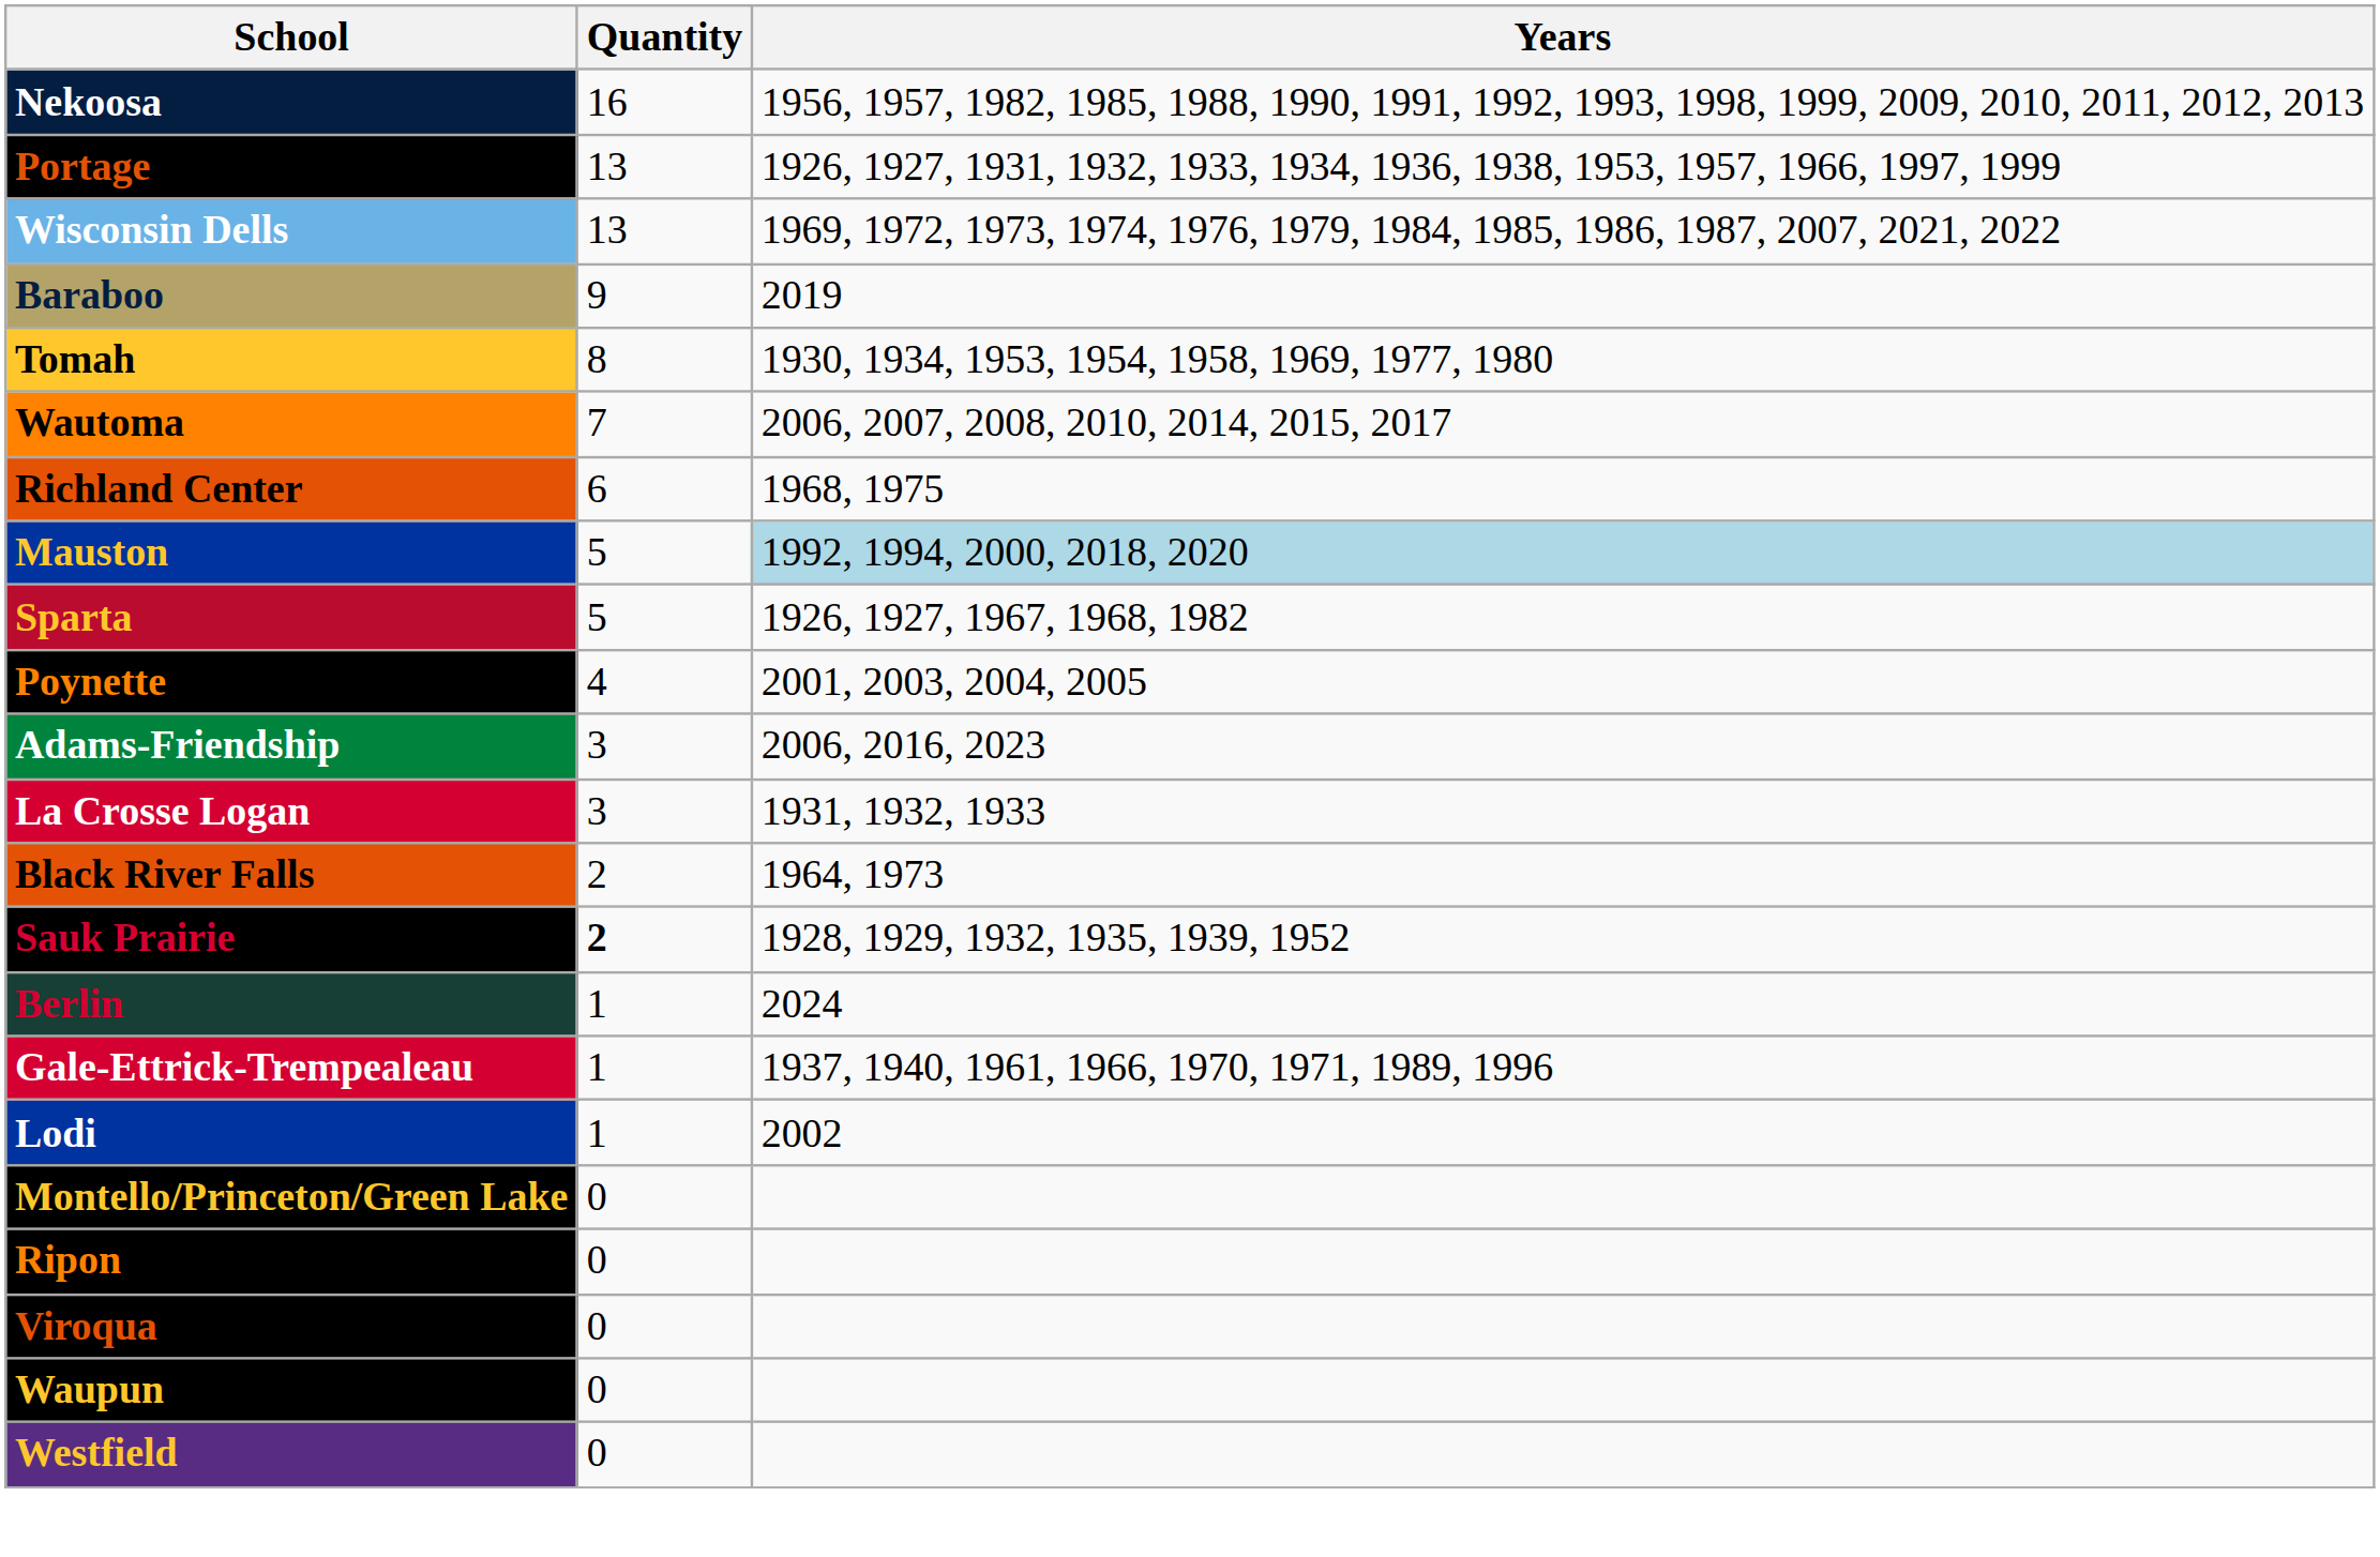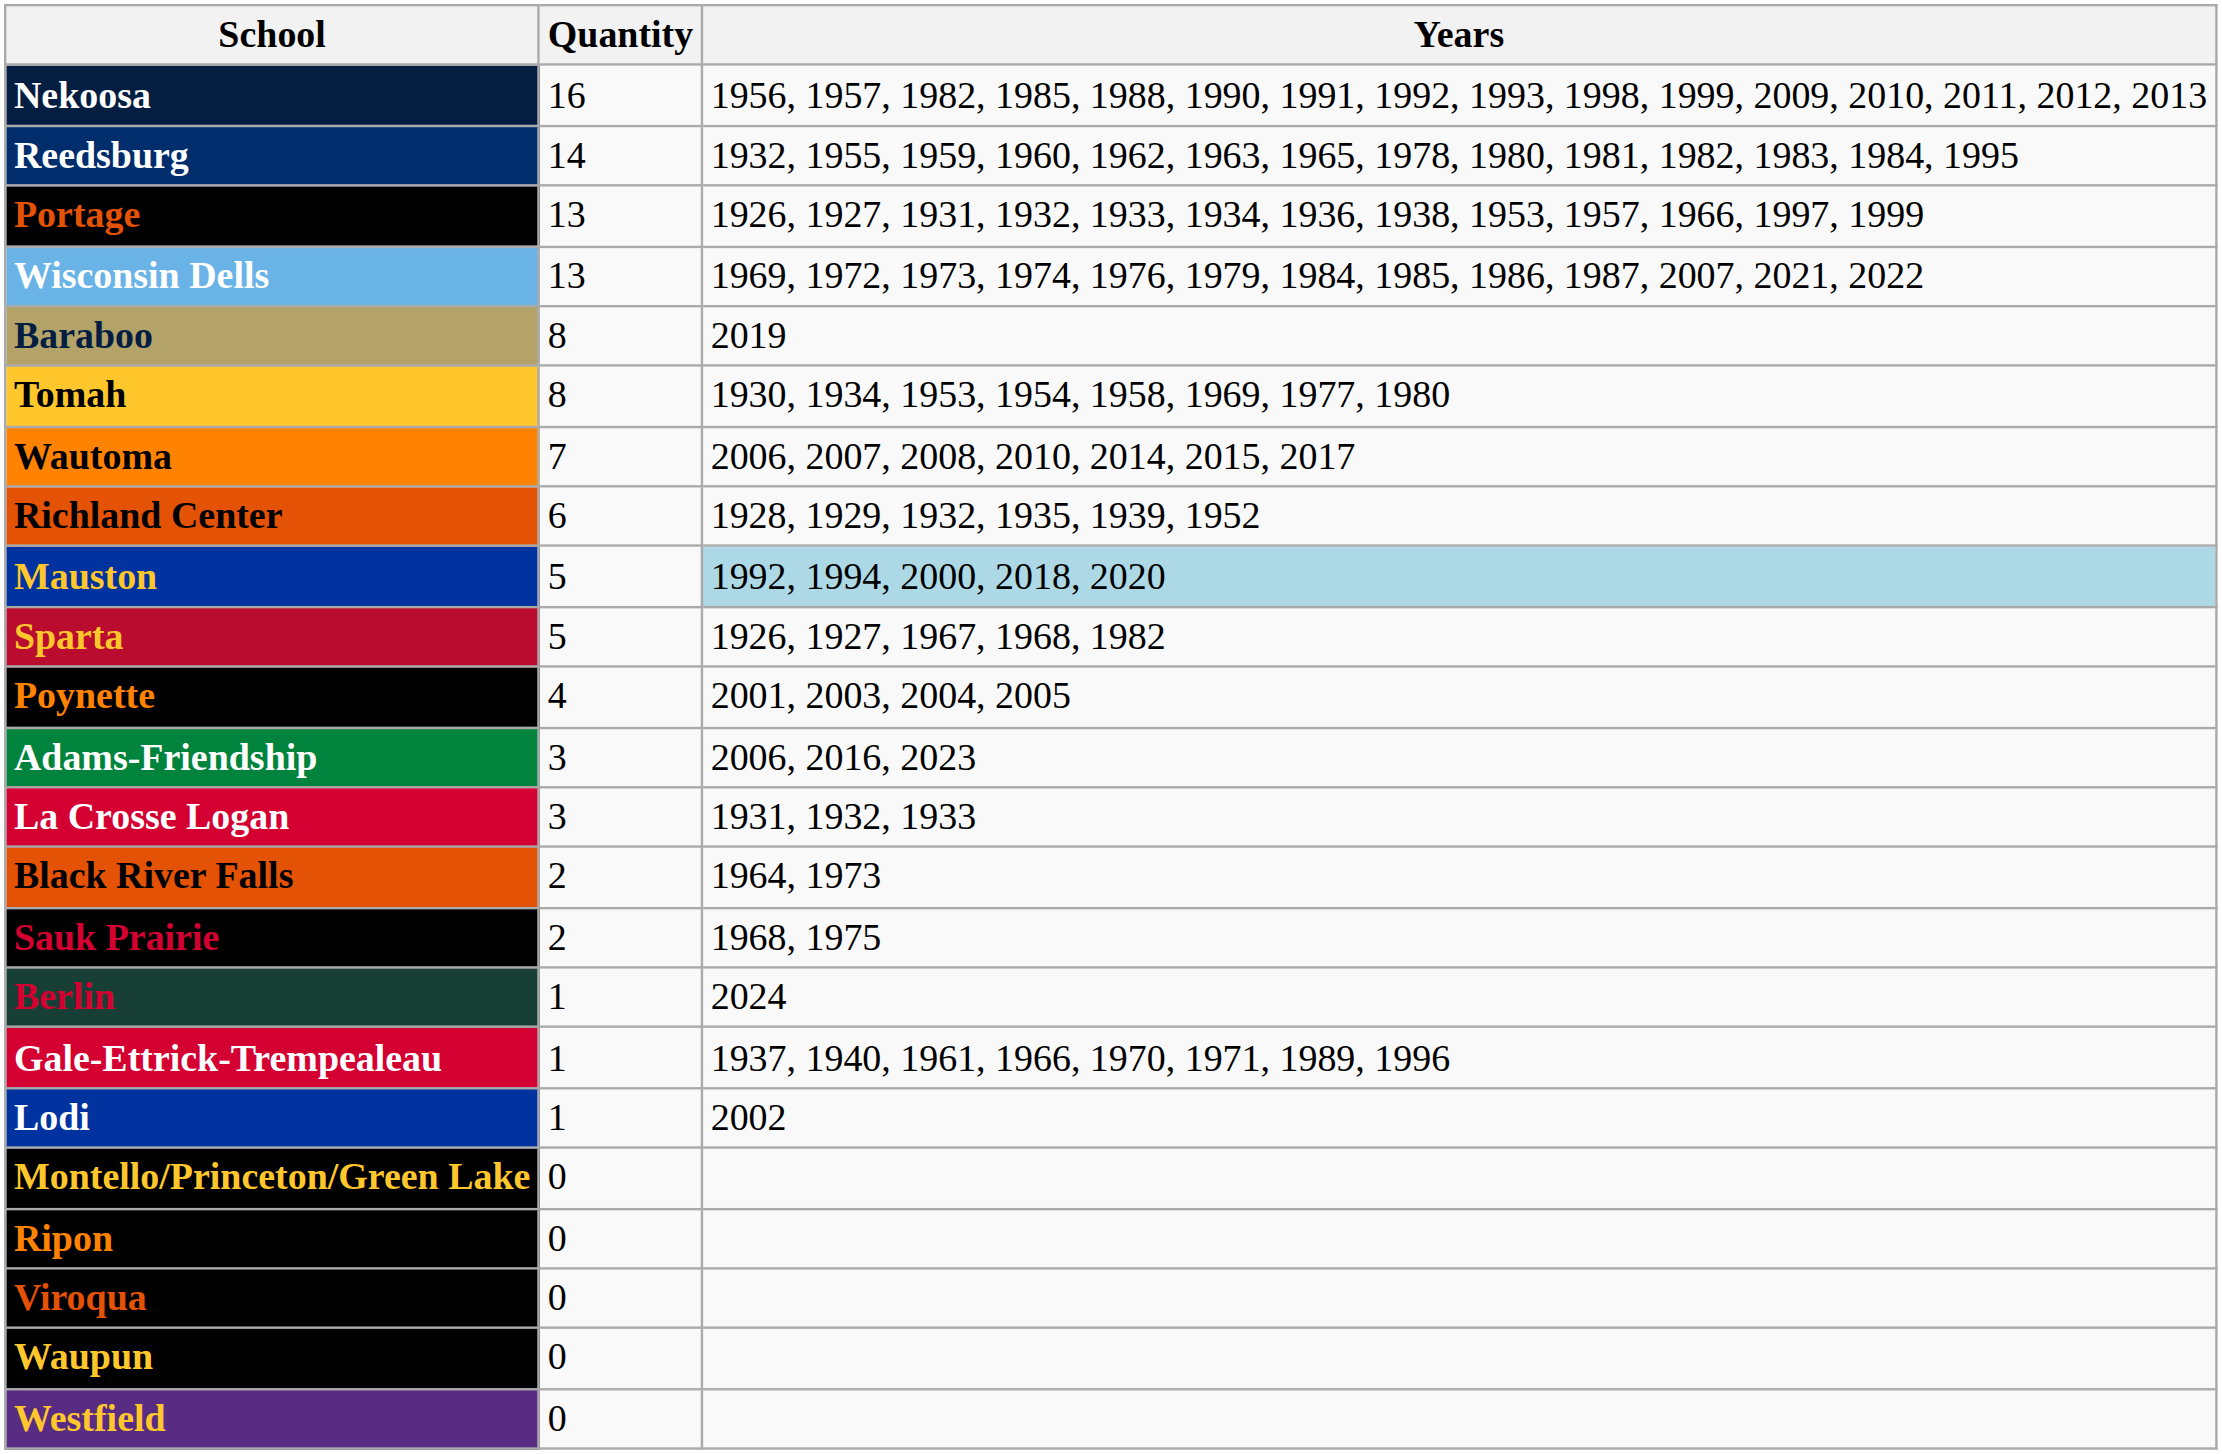 <table class="wikitable">
 <tr>
 <th>School</th>
 <th>Quantity</th>
 <th>Years</th>
 </tr>
 <tr>
 <td style="background: #041e42; color: white"><strong>Nekoosa</strong></td>
 <td>16</td>
 <td>1956, 1957, 1982, 1985, 1988, 1990, 1991, 1992, 1993, 1998, 1999, 2009, 2010, 2011, 2012, 2013</td>
+</tr>
+<tr>
+<td style="background: #002d6c; color: white"><strong>Reedsburg</strong></td>
+<td>14</td>
+<td>1932, 1955, 1959, 1960, 1962, 1963, 1965, 1978, 1980, 1981, 1982, 1983, 1984, 1995</td>
 </tr>
 <tr>
 <td style="background: black; color: #e35205"><strong>Portage</strong></td>
 <td>13</td>
 <td>1926, 1927, 1931, 1932, 1933, 1934, 1936, 1938, 1953, 1957, 1966, 1997, 1999</td>
 </tr>
 <tr>
 <td style="background: #69b3e7; color: white"><strong>Wisconsin Dells</strong></td>
 <td>13</td>
 <td>1969, 1972, 1973, 1974, 1976, 1979, 1984, 1985, 1986, 1987, 2007, 2021, 2022</td>
 </tr>
 <tr>
 <td style="background: #b3a369; color: #041e42"><strong>Baraboo</strong></td>
-<td>9</td>
+<td>8</td>
 <td>2019</td>
 </tr>
 <tr>
 <td style="background: #ffc72c; color: black"><strong>Tomah</strong></td>
 <td>8</td>
 <td>1930, 1934, 1953, 1954, 1958, 1969, 1977, 1980</td>
 </tr>
 <tr>
 <td style="background: #ff8200; color: black"><strong>Wautoma</strong></td>
 <td>7</td>
 <td>2006, 2007, 2008, 2010, 2014, 2015, 2017</td>
 </tr>
 <tr>
 <td style="background: #e35205; color: black"><strong>Richland Center</strong></td>
 <td>6</td>
-<td>1968, 1975</td>
+<td>1928, 1929, 1932, 1935, 1939, 1952</td>
 </tr>
 <tr>
 <td style="background: #0032a0; color: #ffc72c"><strong>Mauston</strong></td>
 <td>5</td>
 <td style="background: lightblue;">1992, 1994, 2000, 2018, 2020</td>
 </tr>
 <tr>
 <td style="background: #ba0c2f; color: #ffc72c"><strong>Sparta</strong></td>
 <td>5</td>
 <td>1926, 1927, 1967, 1968, 1982</td>
 </tr>
 <tr>
 <td style="background: black; color: #ff8200"><strong>Poynette</strong></td>
 <td>4</td>
 <td>2001, 2003, 2004, 2005</td>
 </tr>
 <tr>
 <td style="background: #00843d; color: white"><strong>Adams-Friendship</strong></td>
 <td>3</td>
 <td>2006, 2016, 2023</td>
 </tr>
 <tr>
 <td style="background: #d50032; color: white"><strong>La Crosse Logan</strong></td>
 <td>3</td>
 <td>1931, 1932, 1933</td>
 </tr>
 <tr>
 <td style="background: #e35205; color: black"><strong>Black River Falls</strong></td>
 <td>2</td>
 <td>1964, 1973</td>
 </tr>
 <tr>
 <td style="background: black; color: #d50032"><strong>Sauk Prairie</strong></td>
-<td><strong>2</strong></td>
-<td>1928, 1929, 1932, 1935, 1939, 1952</td>
+<td>2</td>
+<td>1968, 1975</td>
 </tr>
 <tr>
 <td style="background: #173f35; color: #d50032"><strong>Berlin</strong></td>
 <td>1</td>
 <td>2024</td>
 </tr>
 <tr>
 <td style="background: #d50032; color: white"><strong>Gale-Ettrick-Trempealeau</strong></td>
 <td>1</td>
 <td>1937, 1940, 1961, 1966, 1970, 1971, 1989, 1996</td>
 </tr>
 <tr>
 <td style="background: #0032a0; color: white"><strong>Lodi</strong></td>
 <td>1</td>
 <td>2002</td>
 </tr>
 <tr>
 <td style="background: black; color: #ffc72c"><strong>Montello/Princeton/Green Lake</strong></td>
 <td>0</td>
 <td></td>
 </tr>
 <tr>
 <td style="background: black; color: #ff8200"><strong>Ripon</strong></td>
 <td>0</td>
 <td></td>
 </tr>
 <tr>
 <td style="background: black; color: #e35205"><strong>Viroqua</strong></td>
 <td>0</td>
 <td></td>
 </tr>
 <tr>
 <td style="background: black; color: #ffc72c"><strong>Waupun</strong></td>
 <td>0</td>
 <td></td>
 </tr>
 <tr>
 <td style="background: #582c83; color: #ffc72c"><strong>Westfield</strong></td>
 <td>0</td>
 <td></td>
 </tr>
 </table>
